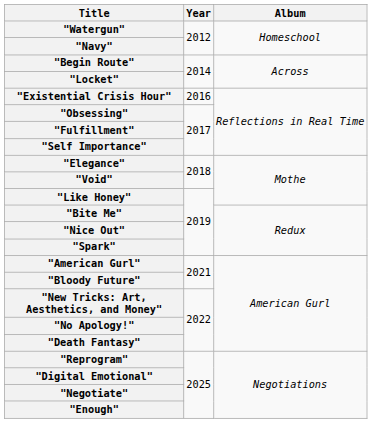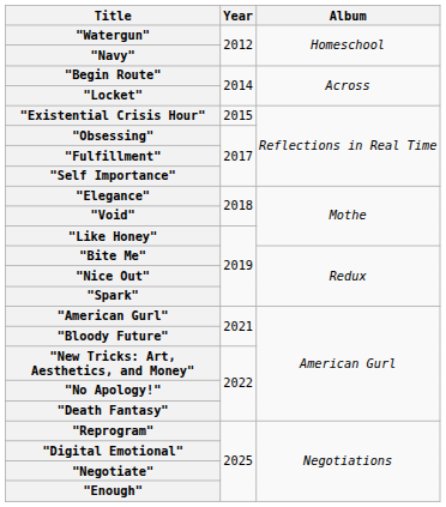 <table class="wikitable plainrowheaders" style="text-align:center">
 <tr>
 <th scope="col" style="width:17em;">Title</th>
 <th scope="col">Year</th>
 <th>Album</th>
 </tr>
 <tr>
 <th scope="row">"Watergun"</th>
 <td rowspan="2">2012</td>
 <td rowspan="2"><em>Homeschool</em></td>
 </tr>
 <tr>
 <th scope="row">"Navy"</th>
 </tr>
 <tr>
 <th scope="row">"Begin Route"</th>
 <td rowspan="2">2014</td>
 <td rowspan="2"><em>Across</em></td>
 </tr>
 <tr>
 <th scope="row">"Locket"</th>
 </tr>
 <tr>
 <th scope="row">"Existential Crisis Hour"</th>
-<td>2016</td>
+<td>2015</td>
 <td rowspan="4"><em>Reflections in Real Time</em></td>
 </tr>
 <tr>
 <th scope="row">"Obsessing"</th>
 <td rowspan="3">2017</td>
 </tr>
 <tr>
 <th scope="row">"Fulfillment"</th>
 </tr>
 <tr>
 <th scope="row">"Self Importance"</th>
 </tr>
 <tr>
 <th scope="row">"Elegance"</th>
 <td rowspan="2">2018</td>
 <td rowspan="3"><em>Mothe</em></td>
 </tr>
 <tr>
 <th scope="row">"Void"</th>
 </tr>
 <tr>
 <th scope="row">"Like Honey"</th>
 <td rowspan="4">2019</td>
 </tr>
 <tr>
 <th scope="row">"Bite Me"</th>
 <td rowspan="3"><em>Redux</em></td>
 </tr>
 <tr>
 <th scope="row">"Nice Out"</th>
 </tr>
 <tr>
 <th scope="row">"Spark"</th>
 </tr>
 <tr>
 <th scope="row">"American Gurl"</th>
 <td rowspan="2">2021</td>
 <td rowspan="5"><em>American Gurl</em></td>
 </tr>
 <tr>
 <th scope="row">"Bloody Future"</th>
 </tr>
 <tr>
 <th scope="row">"New Tricks: Art, Aesthetics, and Money"<br></th>
 <td rowspan="3">2022</td>
 </tr>
 <tr>
 <th scope="row">"No Apology!"</th>
 </tr>
 <tr>
 <th scope="row">"Death Fantasy"<br></th>
 </tr>
 <tr>
 <th scope="row">"Reprogram"</th>
 <td rowspan="4">2025</td>
 <td rowspan="4"><em>Negotiations</em></td>
 </tr>
 <tr>
 <th scope="row">"Digital Emotional"</th>
 </tr>
 <tr>
 <th scope="row">"Negotiate"<br></th>
 </tr>
 <tr>
 <th scope="row">"Enough"</th>
 </tr>
 </table>
